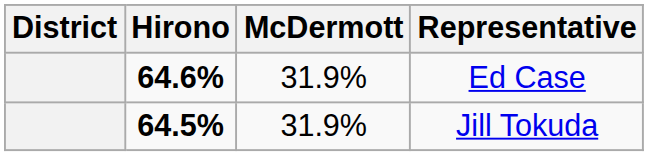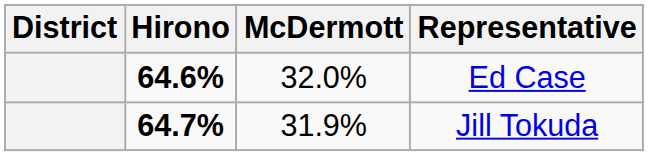 <table class="wikitable">
 <tr>
 <th>District</th>
 <th>Hirono</th>
 <th>McDermott</th>
 <th>Representative</th>
 </tr>
 <tr align=center>
 <th></th>
 <td><strong>64.6%</strong></td>
-<td>31.9%</td>
+<td>32.0%</td>
 <td><a href='#'>Ed Case</a></td>
 </tr>
 <tr align=center>
 <th></th>
-<td><strong>64.5%</strong></td>
+<td><strong>64.7%</strong></td>
 <td>31.9%</td>
 <td><a href='#'>Jill Tokuda</a></td>
 </tr>
 </table>
